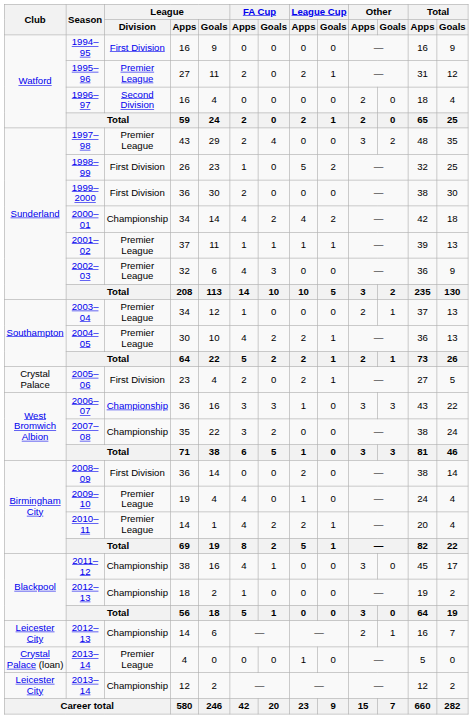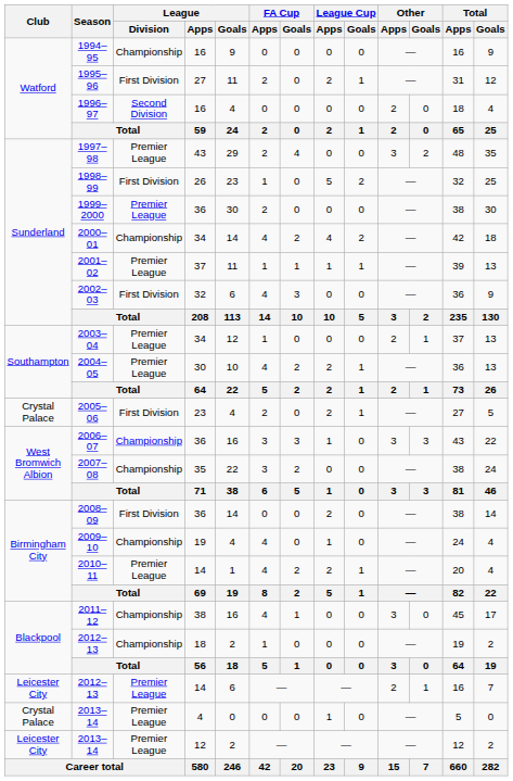 <table class="wikitable" style="text-align:center">
 <tr>
 <th rowspan="2">Club</th>
 <th rowspan="2">Season</th>
 <th colspan="3">League</th>
 <th colspan="2"><a href='#'>FA Cup</a></th>
 <th colspan="2"><a href='#'>League Cup</a></th>
 <th colspan="2">Other</th>
 <th colspan="2">Total</th>
 </tr>
 <tr>
 <th scope="col">Division</th>
 <th scope="col">Apps</th>
 <th scope="col">Goals</th>
 <th scope="col">Apps</th>
 <th scope="col">Goals</th>
 <th scope="col">Apps</th>
 <th scope="col">Goals</th>
 <th scope="col">Apps</th>
 <th scope="col">Goals</th>
 <th scope="col">Apps</th>
 <th scope="col">Goals</th>
 </tr>
 <tr>
 <td rowspan="4"><a href='#'>Watford</a></td>
 <td><a href='#'>1994–95</a></td>
-<td><a href='#'>First Division</a></td>
+<td>Championship</td>
 <td>16</td>
 <td>9</td>
 <td>0</td>
 <td>0</td>
 <td>0</td>
 <td>0</td>
 <td colspan="2">—</td>
 <td>16</td>
 <td>9</td>
 </tr>
 <tr>
 <td><a href='#'>1995–96</a></td>
-<td><a href='#'>Premier League</a></td>
+<td>First Division</td>
 <td>27</td>
 <td>11</td>
 <td>2</td>
 <td>0</td>
 <td>2</td>
 <td>1</td>
 <td colspan="2">—</td>
 <td>31</td>
 <td>12</td>
 </tr>
 <tr>
 <td><a href='#'>1996–97</a></td>
 <td><a href='#'>Second Division</a></td>
 <td>16</td>
 <td>4</td>
 <td>0</td>
 <td>0</td>
 <td>0</td>
 <td>0</td>
 <td>2</td>
 <td>0</td>
 <td>18</td>
 <td>4</td>
 </tr>
 <tr>
 <th colspan="2">Total</th>
 <th>59</th>
 <th>24</th>
 <th>2</th>
 <th>0</th>
 <th>2</th>
 <th>1</th>
 <th>2</th>
 <th>0</th>
 <th>65</th>
 <th>25</th>
 </tr>
 <tr>
 <td rowspan="7"><a href='#'>Sunderland</a></td>
 <td><a href='#'>1997–98</a></td>
 <td>Premier League</td>
 <td>43</td>
 <td>29</td>
 <td>2</td>
 <td>4</td>
 <td>0</td>
 <td>0</td>
 <td>3</td>
 <td>2</td>
 <td>48</td>
 <td>35</td>
 </tr>
 <tr>
 <td><a href='#'>1998–99</a></td>
 <td>First Division</td>
 <td>26</td>
 <td>23</td>
 <td>1</td>
 <td>0</td>
 <td>5</td>
 <td>2</td>
 <td colspan="2">—</td>
 <td>32</td>
 <td>25</td>
 </tr>
 <tr>
 <td><a href='#'>1999–2000</a></td>
-<td>First Division</td>
+<td><a href='#'>Premier League</a></td>
 <td>36</td>
 <td>30</td>
 <td>2</td>
 <td>0</td>
 <td>0</td>
 <td>0</td>
 <td colspan="2">—</td>
 <td>38</td>
 <td>30</td>
 </tr>
 <tr>
 <td><a href='#'>2000–01</a></td>
 <td>Championship</td>
 <td>34</td>
 <td>14</td>
 <td>4</td>
 <td>2</td>
 <td>4</td>
 <td>2</td>
 <td colspan="2">—</td>
 <td>42</td>
 <td>18</td>
 </tr>
 <tr>
 <td><a href='#'>2001–02</a></td>
 <td>Premier League</td>
 <td>37</td>
 <td>11</td>
 <td>1</td>
 <td>1</td>
 <td>1</td>
 <td>1</td>
 <td colspan="2">—</td>
 <td>39</td>
 <td>13</td>
 </tr>
 <tr>
 <td><a href='#'>2002–03</a></td>
-<td>Premier League</td>
+<td>First Division</td>
 <td>32</td>
 <td>6</td>
 <td>4</td>
 <td>3</td>
 <td>0</td>
 <td>0</td>
 <td colspan="2">—</td>
 <td>36</td>
 <td>9</td>
 </tr>
 <tr>
 <th colspan="2">Total</th>
 <th>208</th>
 <th>113</th>
 <th>14</th>
 <th>10</th>
 <th>10</th>
 <th>5</th>
 <th>3</th>
 <th>2</th>
 <th>235</th>
 <th>130</th>
 </tr>
 <tr>
 <td rowspan="3"><a href='#'>Southampton</a></td>
 <td><a href='#'>2003–04</a></td>
 <td>Premier League</td>
 <td>34</td>
 <td>12</td>
 <td>1</td>
 <td>0</td>
 <td>0</td>
 <td>0</td>
 <td>2</td>
 <td>1</td>
 <td>37</td>
 <td>13</td>
 </tr>
 <tr>
 <td><a href='#'>2004–05</a></td>
 <td>Premier League</td>
 <td>30</td>
 <td>10</td>
 <td>4</td>
 <td>2</td>
 <td>2</td>
 <td>1</td>
 <td colspan="2">—</td>
 <td>36</td>
 <td>13</td>
 </tr>
 <tr>
 <th colspan="2">Total</th>
 <th>64</th>
 <th>22</th>
 <th>5</th>
 <th>2</th>
 <th>2</th>
 <th>1</th>
 <th>2</th>
 <th>1</th>
 <th>73</th>
 <th>26</th>
 </tr>
 <tr>
 <td>Crystal Palace</td>
 <td><a href='#'>2005–06</a></td>
 <td>First Division</td>
 <td>23</td>
 <td>4</td>
 <td>2</td>
 <td>0</td>
 <td>2</td>
 <td>1</td>
 <td colspan="2">—</td>
 <td>27</td>
 <td>5</td>
 </tr>
 <tr>
 <td rowspan="3"><a href='#'>West Bromwich Albion</a></td>
 <td><a href='#'>2006–07</a></td>
 <td><a href='#'>Championship</a></td>
 <td>36</td>
 <td>16</td>
 <td>3</td>
 <td>3</td>
 <td>1</td>
 <td>0</td>
 <td>3</td>
 <td>3</td>
 <td>43</td>
 <td>22</td>
 </tr>
 <tr>
 <td><a href='#'>2007–08</a></td>
 <td>Championship</td>
 <td>35</td>
 <td>22</td>
 <td>3</td>
 <td>2</td>
 <td>0</td>
 <td>0</td>
 <td colspan="2">—</td>
 <td>38</td>
 <td>24</td>
 </tr>
 <tr>
 <th colspan="2">Total</th>
 <th>71</th>
 <th>38</th>
 <th>6</th>
 <th>5</th>
 <th>1</th>
 <th>0</th>
 <th>3</th>
 <th>3</th>
 <th>81</th>
 <th>46</th>
 </tr>
 <tr>
 <td rowspan="4"><a href='#'>Birmingham City</a></td>
 <td><a href='#'>2008–09</a></td>
 <td>First Division</td>
 <td>36</td>
 <td>14</td>
 <td>0</td>
 <td>0</td>
 <td>2</td>
 <td>0</td>
 <td colspan="2">—</td>
 <td>38</td>
 <td>14</td>
 </tr>
 <tr>
 <td><a href='#'>2009–10</a></td>
-<td>Premier League</td>
+<td>Championship</td>
 <td>19</td>
 <td>4</td>
 <td>4</td>
 <td>0</td>
 <td>1</td>
 <td>0</td>
 <td colspan="2">—</td>
 <td>24</td>
 <td>4</td>
 </tr>
 <tr>
 <td><a href='#'>2010–11</a></td>
 <td>Premier League</td>
 <td>14</td>
 <td>1</td>
 <td>4</td>
 <td>2</td>
 <td>2</td>
 <td>1</td>
 <td colspan="2">—</td>
 <td>20</td>
 <td>4</td>
 </tr>
 <tr>
 <th colspan="2">Total</th>
 <th>69</th>
 <th>19</th>
 <th>8</th>
 <th>2</th>
 <th>5</th>
 <th>1</th>
 <th colspan="2">—</th>
 <th>82</th>
 <th>22</th>
 </tr>
 <tr>
 <td rowspan="3"><a href='#'>Blackpool</a></td>
 <td><a href='#'>2011–12</a></td>
 <td>Championship</td>
 <td>38</td>
 <td>16</td>
 <td>4</td>
 <td>1</td>
 <td>0</td>
 <td>0</td>
 <td>3</td>
 <td>0</td>
 <td>45</td>
 <td>17</td>
 </tr>
 <tr>
 <td><a href='#'>2012–13</a></td>
 <td>Championship</td>
 <td>18</td>
 <td>2</td>
 <td>1</td>
 <td>0</td>
 <td>0</td>
 <td>0</td>
 <td colspan="2">—</td>
 <td>19</td>
 <td>2</td>
 </tr>
 <tr>
 <th colspan="2">Total</th>
 <th>56</th>
 <th>18</th>
 <th>5</th>
 <th>1</th>
 <th>0</th>
 <th>0</th>
 <th>3</th>
 <th>0</th>
 <th>64</th>
 <th>19</th>
 </tr>
 <tr>
 <td><a href='#'>Leicester City</a></td>
 <td><a href='#'>2012–13</a></td>
-<td>Championship</td>
+<td><a href='#'>Premier League</a></td>
 <td>14</td>
 <td>6</td>
 <td colspan="2">—</td>
 <td colspan="2">—</td>
 <td>2</td>
 <td>1</td>
 <td>16</td>
 <td>7</td>
 </tr>
 <tr>
-<td><a href='#'>Crystal Palace</a> (loan)</td>
+<td>Crystal Palace</td>
 <td><a href='#'>2013–14</a></td>
 <td>Premier League</td>
 <td>4</td>
 <td>0</td>
 <td>0</td>
 <td>0</td>
 <td>1</td>
 <td>0</td>
 <td colspan="2">—</td>
 <td>5</td>
 <td>0</td>
 </tr>
 <tr>
 <td><a href='#'>Leicester City</a></td>
 <td><a href='#'>2013–14</a></td>
-<td>Championship</td>
+<td>Premier League</td>
 <td>12</td>
 <td>2</td>
 <td colspan="2">—</td>
 <td colspan="2">—</td>
 <td colspan="2">—</td>
 <td>12</td>
 <td>2</td>
 </tr>
 <tr>
 <th colspan="3">Career total</th>
 <th>580</th>
 <th>246</th>
 <th>42</th>
 <th>20</th>
 <th>23</th>
 <th>9</th>
 <th>15</th>
 <th>7</th>
 <th>660</th>
 <th>282</th>
 </tr>
 </table>
